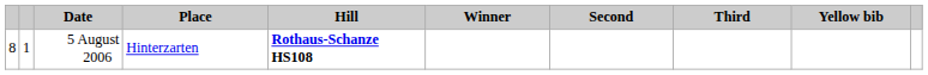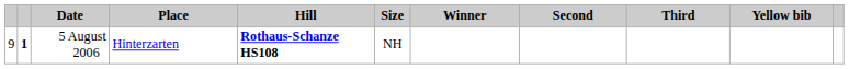 <table class="wikitable plainrowheaders" style="background:#fff; font-size:86%; line-height:16px; border:grey solid 1px; border-collapse:collapse;">
 <tr style="background:#ccc; text-align:center;">
 <th scope="col" style="background:#ccc; width=20 px;"></th>
 <th scope="col" style="background:#ccc; width=30 px;"></th>
 <th scope="col" style="background:#ccc; width:120px;">Date</th>
 <th scope="col" style="background:#ccc; width:200px;">Place</th>
 <th scope="col" style="background:#ccc; width:240px;">Hill</th>
+<th scope="col" style="background:#ccc; width:40px;">Size</th>
 <th scope="col" style="background:#ccc; width:185px;">Winner</th>
 <th scope="col" style="background:#ccc; width:185px;">Second</th>
 <th scope="col" style="background:#ccc; width:185px;">Third</th>
 <th scope="col" style="background:#ccc; width:180px;">Yellow bib</th>
 <th scope="col" style="background:#ccc; width:10px;"></th>
 </tr>
 <tr>
-<td align=center>8</td>
-<td align=center>1</td>
+<td align=center>9</td>
+<td align=center><strong>1</strong></td>
 <td align=right>5 August 2006  </td>
 <td> <a href='#'>Hinterzarten</a></td>
 <td><strong><a href='#'>Rothaus-Schanze</a> HS108</strong></td>
+<td align=center>NH</td>
 <td></td>
 <td></td>
 <td></td>
 <td></td>
 <td></td>
 </tr>
 </table>
